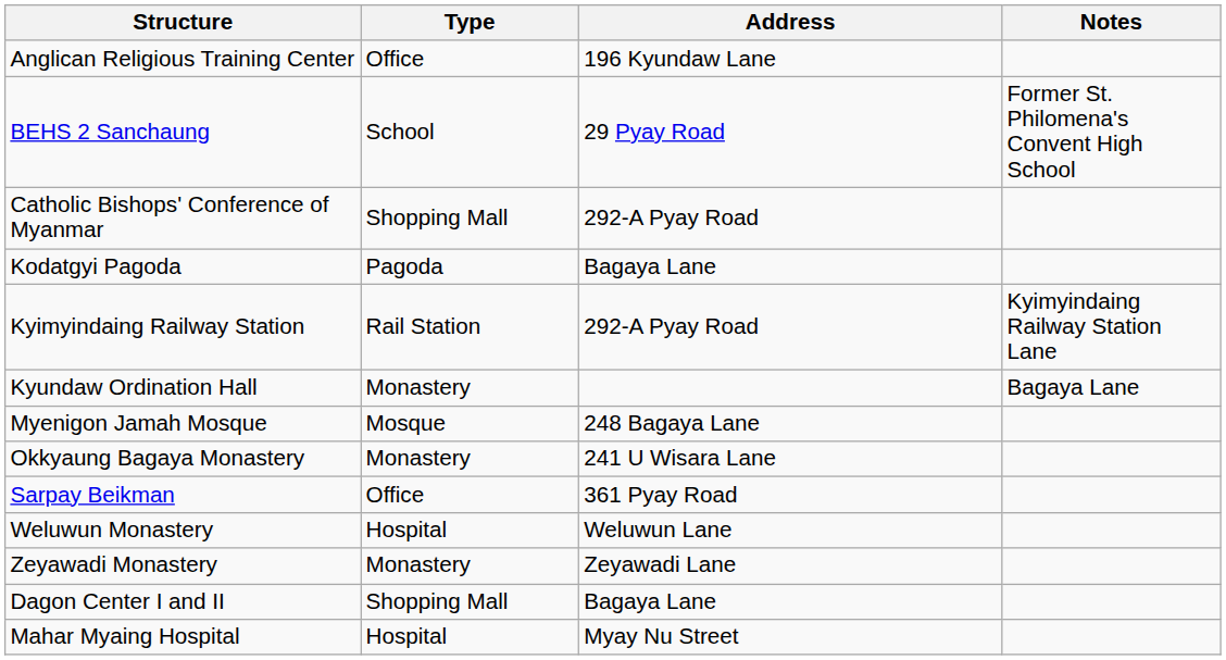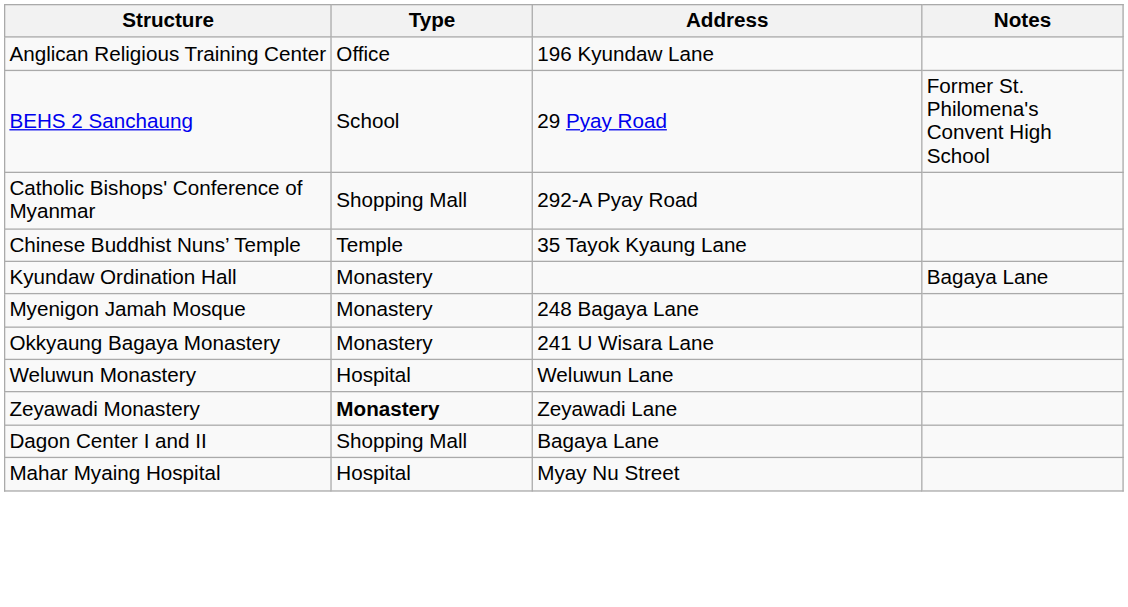 <table class="wikitable" border="1">
 <tr>
 <th width="250">Structure</th>
 <th width="150">Type</th>
 <th width="300">Address</th>
 <th width="150">Notes</th>
 </tr>
 <tr>
 <td>Anglican Religious Training Center</td>
 <td>Office</td>
 <td>196 Kyundaw Lane</td>
 <td></td>
 </tr>
 <tr>
 <td><a href='#'>BEHS 2 Sanchaung</a></td>
 <td>School</td>
 <td>29 <a href='#'>Pyay Road</a></td>
 <td>Former St. Philomena's Convent High School</td>
 </tr>
 <tr>
 <td>Catholic Bishops' Conference of Myanmar</td>
 <td>Shopping Mall</td>
 <td>292-A Pyay Road</td>
 <td></td>
 </tr>
 <tr>
-<td>Kodatgyi Pagoda</td>
-<td>Pagoda</td>
-<td>Bagaya Lane</td>
+<td>Chinese Buddhist Nuns’ Temple</td>
+<td>Temple</td>
+<td>35 Tayok Kyaung Lane</td>
 <td></td>
-</tr>
-<tr>
-<td>Kyimyindaing Railway Station</td>
-<td>Rail Station</td>
-<td>292-A Pyay Road</td>
-<td>Kyimyindaing Railway Station Lane</td>
 </tr>
 <tr>
 <td>Kyundaw Ordination Hall</td>
 <td>Monastery</td>
 <td></td>
 <td>Bagaya Lane</td>
 </tr>
 <tr>
 <td>Myenigon Jamah Mosque</td>
-<td>Mosque</td>
+<td>Monastery</td>
 <td>248 Bagaya Lane</td>
 <td></td>
 </tr>
 <tr>
 <td>Okkyaung Bagaya Monastery</td>
 <td>Monastery</td>
 <td>241 U Wisara Lane</td>
 <td></td>
 </tr>
 <tr>
-<td><a href='#'>Sarpay Beikman</a></td>
-<td>Office</td>
-<td>361 Pyay Road</td>
-<td></td>
-</tr>
-<tr>
 <td>Weluwun Monastery</td>
 <td>Hospital</td>
 <td>Weluwun Lane</td>
 <td></td>
 </tr>
 <tr>
 <td>Zeyawadi Monastery</td>
-<td>Monastery</td>
+<td><strong>Monastery</strong></td>
 <td>Zeyawadi Lane</td>
 <td></td>
 </tr>
 <tr>
 <td>Dagon Center I and II</td>
 <td>Shopping Mall</td>
 <td>Bagaya Lane</td>
 <td></td>
 </tr>
 <tr>
 <td>Mahar Myaing Hospital</td>
 <td>Hospital</td>
 <td>Myay Nu Street</td>
 <td></td>
 </tr>
 </table>
